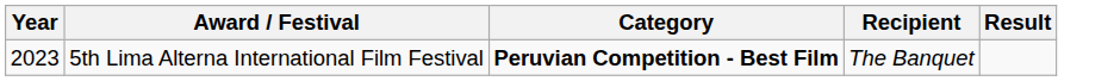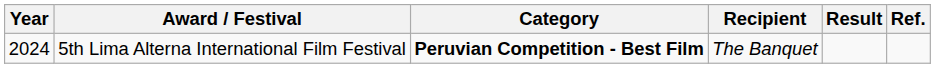 <table class="wikitable">
 <tr>
 <th>Year</th>
 <th>Award / Festival</th>
 <th>Category</th>
 <th>Recipient</th>
 <th>Result</th>
+<th>Ref.</th>
 </tr>
 <tr>
-<td>2023</td>
+<td>2024</td>
 <td>5th Lima Alterna International Film Festival</td>
 <td><strong>Peruvian Competition - Best Film</strong></td>
 <td><em>The Banquet</em></td>
 <td></td>
+<td></td>
 </tr>
 </table>
